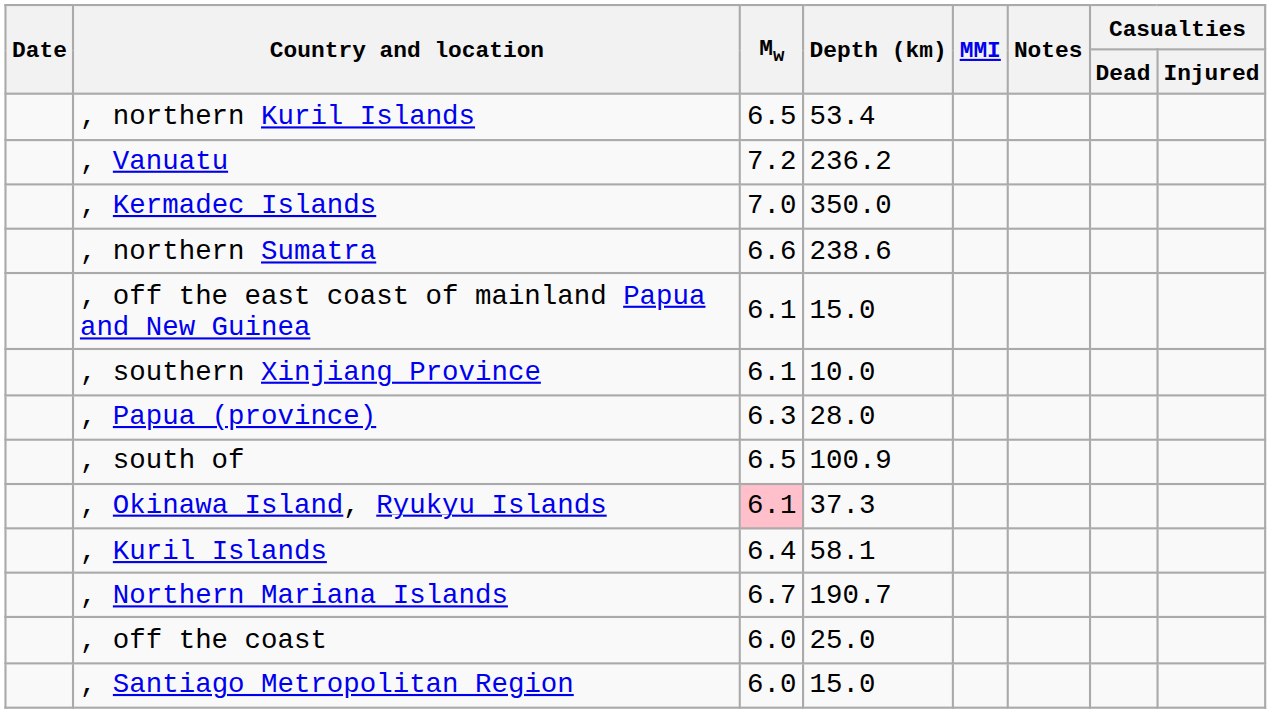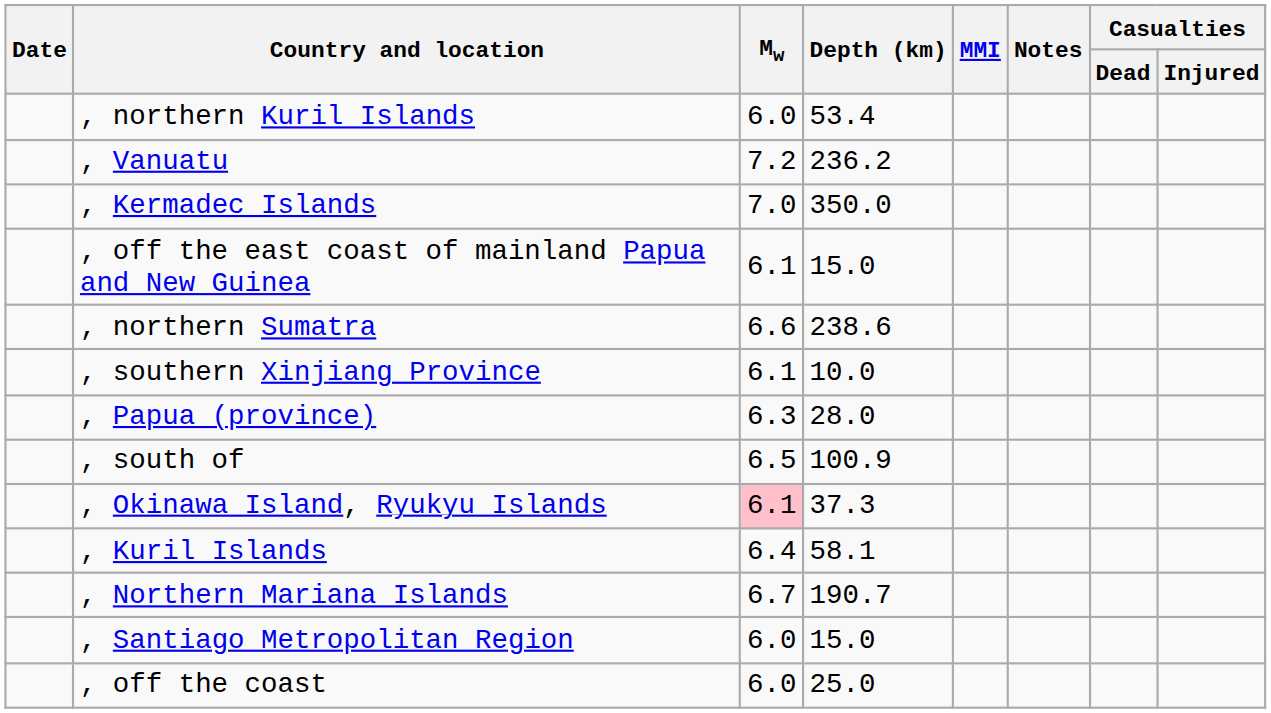 <table class="wikitable sortable sort-under" style="border:1px black; margin-left:1em;">
 <tr>
 <th rowspan="2"><small>Date</small></th>
 <th rowspan="2" style="width: 310px"><small>Country and location</small></th>
 <th rowspan="2"><small>M<sub>w</sub></small></th>
 <th rowspan="2"><small>Depth (km)</small></th>
 <th rowspan="2"><small><a href='#'>MMI</a></small></th>
 <th rowspan="2" class="unsortable"><small>Notes</small></th>
 <th colspan="2"><small>Casualties</small></th>
 </tr>
 <tr>
 <th><small>Dead</small></th>
 <th><small>Injured</small></th>
 </tr>
 <tr>
 <td></td>
 <td>, northern <a href='#'>Kuril Islands</a></td>
-<td>6.5</td>
+<td>6.0</td>
 <td>53.4</td>
 <td></td>
 <td></td>
 <td></td>
 <td></td>
 </tr>
 <tr>
 <td></td>
 <td>, <a href='#'>Vanuatu</a></td>
 <td>7.2</td>
 <td>236.2</td>
 <td></td>
 <td></td>
 <td></td>
 <td></td>
 </tr>
 <tr>
 <td></td>
 <td>, <a href='#'>Kermadec Islands</a></td>
 <td>7.0</td>
 <td>350.0</td>
 <td></td>
 <td></td>
 <td></td>
 <td></td>
 </tr>
 <tr>
 <td></td>
-<td>, northern <a href='#'>Sumatra</a></td>
-<td>6.6</td>
-<td>238.6</td>
+<td>, off the east coast of mainland <a href='#'>Papua and New Guinea</a></td>
+<td>6.1</td>
+<td>15.0</td>
 <td></td>
 <td></td>
 <td></td>
 <td></td>
 </tr>
 <tr>
 <td></td>
-<td>, off the east coast of mainland <a href='#'>Papua and New Guinea</a></td>
-<td>6.1</td>
-<td>15.0</td>
+<td>, northern <a href='#'>Sumatra</a></td>
+<td>6.6</td>
+<td>238.6</td>
 <td></td>
 <td></td>
 <td></td>
 <td></td>
 </tr>
 <tr>
 <td></td>
 <td>, southern <a href='#'>Xinjiang Province</a></td>
 <td>6.1</td>
 <td>10.0</td>
 <td></td>
 <td></td>
 <td></td>
 <td></td>
 </tr>
 <tr>
 <td></td>
 <td>, <a href='#'>Papua (province)</a></td>
 <td>6.3</td>
 <td>28.0</td>
 <td></td>
 <td></td>
 <td></td>
 <td></td>
 </tr>
 <tr>
 <td></td>
 <td>, south of</td>
 <td>6.5</td>
 <td>100.9</td>
 <td></td>
 <td></td>
 <td></td>
 <td></td>
 </tr>
 <tr>
 <td></td>
 <td>, <a href='#'>Okinawa Island</a>, <a href='#'>Ryukyu Islands</a></td>
 <td style="background: pink;">6.1</td>
 <td>37.3</td>
 <td></td>
 <td></td>
 <td></td>
 <td></td>
 </tr>
 <tr>
 <td></td>
 <td>, <a href='#'>Kuril Islands</a></td>
 <td>6.4</td>
 <td>58.1</td>
 <td></td>
 <td></td>
 <td></td>
 <td></td>
 </tr>
 <tr>
 <td></td>
 <td>, <a href='#'>Northern Mariana Islands</a></td>
 <td>6.7</td>
 <td>190.7</td>
 <td></td>
 <td></td>
 <td></td>
 <td></td>
 </tr>
 <tr>
 <td></td>
+<td>, <a href='#'>Santiago Metropolitan Region</a></td>
+<td>6.0</td>
+<td>15.0</td>
+<td></td>
+<td></td>
+<td></td>
+<td></td>
+</tr>
+<tr>
+<td></td>
 <td>, off the coast</td>
 <td>6.0</td>
 <td>25.0</td>
 <td></td>
 <td></td>
 <td></td>
 <td></td>
 </tr>
-<tr>
-<td></td>
-<td>, <a href='#'>Santiago Metropolitan Region</a></td>
-<td>6.0</td>
-<td>15.0</td>
-<td></td>
-<td></td>
-<td></td>
-<td></td>
-</tr>
 </table>
